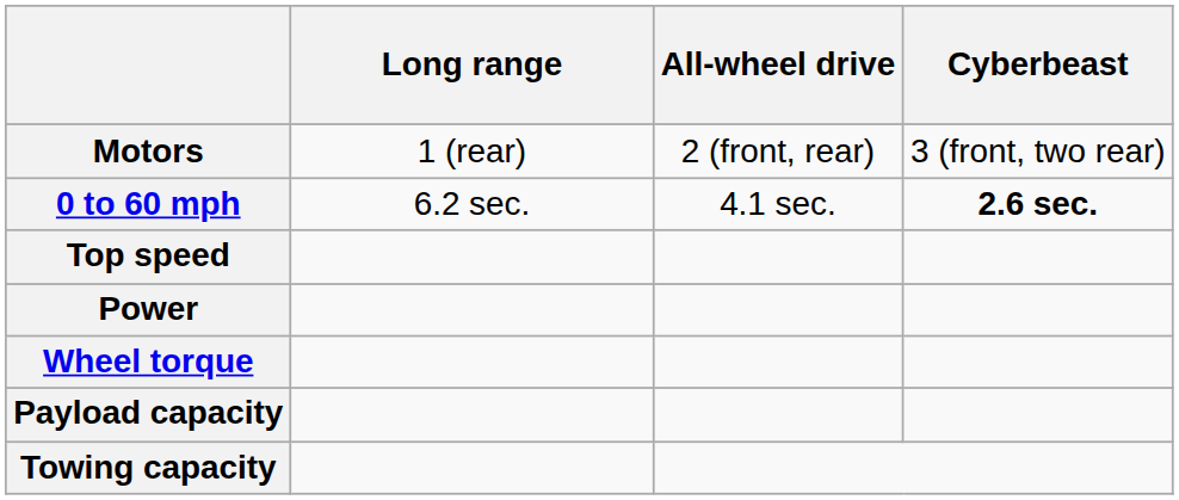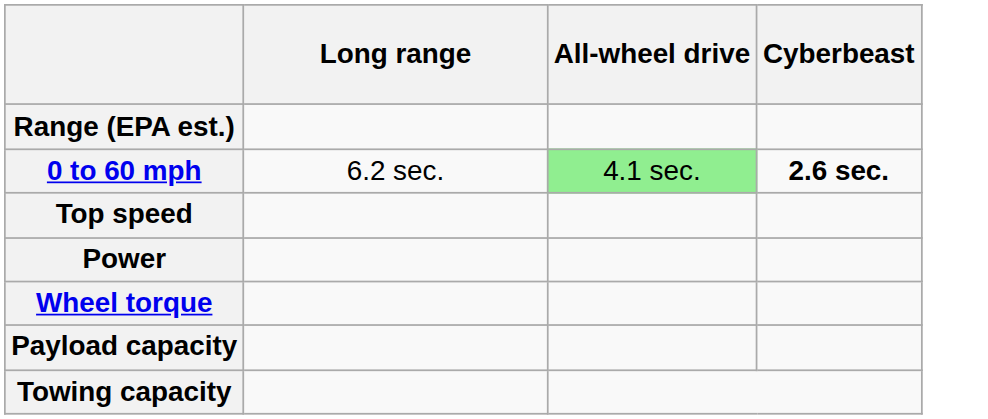 <table class="wikitable" style="text-align:center;">
 <tr>
 <th></th>
 <th><blockquote>Long range</blockquote></th>
 <th>All-wheel drive</th>
 <th>Cyberbeast</th>
 </tr>
 <tr>
-<th>Motors</th>
-<td>1 (rear)</td>
-<td>2 (front, rear)</td>
-<td>3 (front, two rear)</td>
+<th>Range (EPA est.)</th>
+<td></td>
+<td></td>
+<td></td>
 </tr>
 <tr>
 <th><a href='#'>0 to 60&nbsp;mph</a></th>
 <td>6.2 sec.</td>
-<td>4.1 sec.</td>
+<td style="background: lightgreen;">4.1 sec.</td>
 <td><strong>2.6 sec.</strong></td>
 </tr>
 <tr>
 <th>Top speed</th>
 <td></td>
 <td></td>
 <td></td>
 </tr>
 <tr>
 <th>Power</th>
 <td></td>
 <td></td>
 <td></td>
 </tr>
 <tr>
 <th><a href='#'>Wheel torque</a></th>
 <td></td>
 <td></td>
 <td></td>
 </tr>
 <tr>
 <th>Payload capacity</th>
 <td></td>
 <td></td>
 <td></td>
 </tr>
 <tr>
 <th>Towing capacity</th>
 <td></td>
 <td colspan=2></td>
 </tr>
 </table>
